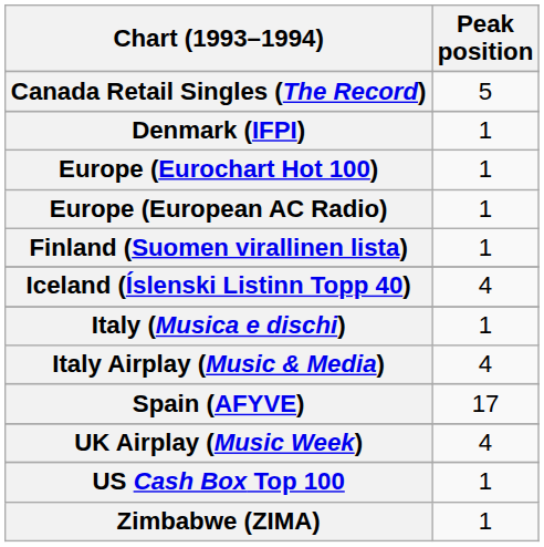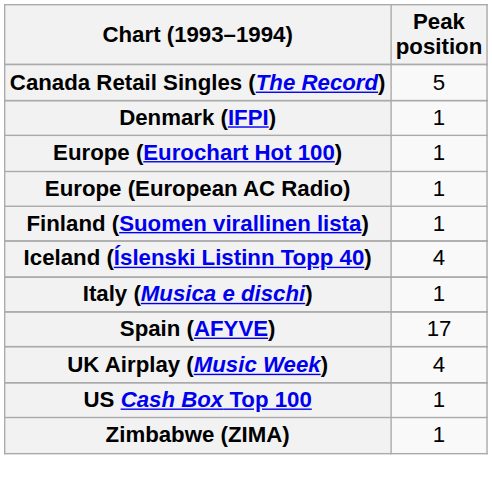 <table class="wikitable sortable plainrowheaders" style="text-align:center">
 <tr>
 <th>Chart (1993–1994)</th>
 <th>Peak<br>position</th>
 </tr>
 <tr>
 </tr>
 <tr>
 </tr>
 <tr>
 </tr>
 <tr>
 <th scope="row">Canada Retail Singles (<em><a href='#'>The Record</a></em>)</th>
 <td>5</td>
 </tr>
 <tr>
 </tr>
 <tr>
 </tr>
 <tr>
 <th scope="row">Denmark (<a href='#'>IFPI</a>)</th>
 <td>1</td>
 </tr>
 <tr>
 <th scope="row">Europe (<a href='#'>Eurochart Hot 100</a>)</th>
 <td>1</td>
 </tr>
 <tr>
 <th scope="row">Europe (European AC Radio)</th>
 <td>1</td>
 </tr>
 <tr>
 <th scope="row">Finland (<a href='#'>Suomen virallinen lista</a>)</th>
 <td>1</td>
 </tr>
 <tr>
 </tr>
 <tr>
 </tr>
 <tr>
 <th scope="row">Iceland (<a href='#'>Íslenski Listinn Topp 40</a>)</th>
 <td>4</td>
 </tr>
 <tr>
 </tr>
 <tr>
 <th scope="row">Italy (<em><a href='#'>Musica e dischi</a></em>)</th>
 <td>1</td>
 </tr>
 <tr>
-<th scope="row">Italy Airplay (<em><a href='#'>Music & Media</a></em>)</th>
-<td>4</td>
-</tr>
-<tr>
 </tr>
 <tr>
 </tr>
 <tr>
 </tr>
 <tr>
 </tr>
 <tr>
 </tr>
 <tr>
 <th scope="row">Spain (<a href='#'>AFYVE</a>)</th>
 <td>17</td>
 </tr>
 <tr>
 </tr>
 <tr>
 </tr>
 <tr>
 </tr>
 <tr>
 <th scope="row">UK Airplay (<em><a href='#'>Music Week</a></em>)</th>
 <td>4</td>
 </tr>
 <tr>
 </tr>
 <tr>
 </tr>
 <tr>
 </tr>
 <tr>
 <th scope="row">US <a href='#'><em>Cash Box</em> Top 100</a></th>
 <td>1</td>
 </tr>
 <tr>
 <th scope="row">Zimbabwe (ZIMA)</th>
 <td>1</td>
 </tr>
 </table>
